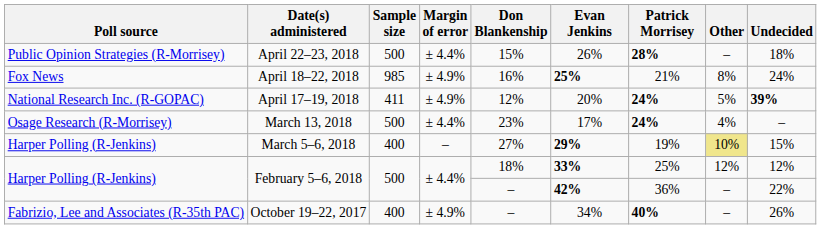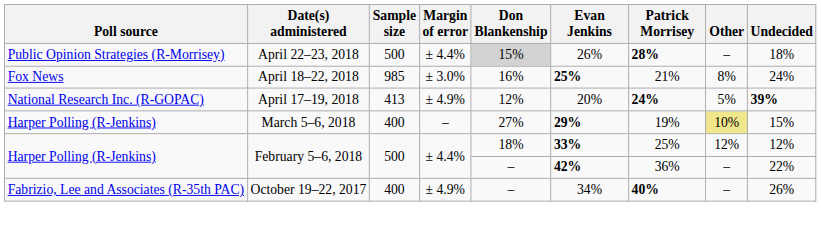 <table class="wikitable" style="font-size:90%">
 <tr valign=bottom>
 <th>Poll source</th>
 <th>Date(s)<br>administered</th>
 <th>Sample<br>size</th>
 <th>Margin<br>of error</th>
 <th style="width:75px;">Don<br>Blankenship</th>
 <th style="width:75px;">Evan<br>Jenkins</th>
 <th style="width:75px;">Patrick<br>Morrisey</th>
 <th>Other</th>
 <th>Undecided</th>
 </tr>
 <tr>
 <td><a href='#'>Public Opinion Strategies (R-Morrisey)</a></td>
 <td align=center>April 22–23, 2018</td>
 <td align=center>500</td>
 <td align=center>± 4.4%</td>
-<td align=center>15%</td>
+<td align=center style="background: lightgrey;">15%</td>
 <td align=center>26%</td>
 <td><strong>28%</strong></td>
 <td align=center>–</td>
 <td align=center>18%</td>
 </tr>
 <tr>
 <td><a href='#'>Fox News</a></td>
 <td align=center>April 18–22, 2018</td>
 <td align=center>985</td>
-<td align=center>± 4.9%</td>
+<td align=center>± 3.0%</td>
 <td align=center>16%</td>
 <td><strong>25%</strong></td>
 <td align=center>21%</td>
 <td align=center>8%</td>
 <td align=center>24%</td>
 </tr>
 <tr>
 <td><a href='#'>National Research Inc. (R-GOPAC)</a></td>
 <td align=center>April 17–19, 2018</td>
-<td align=center>411</td>
+<td align=center>413</td>
 <td align=center>± 4.9%</td>
 <td align=center>12%</td>
 <td align=center>20%</td>
 <td><strong>24%</strong></td>
 <td align=center>5%</td>
 <td><strong>39%</strong></td>
-</tr>
-<tr>
-<td><a href='#'>Osage Research (R-Morrisey)</a></td>
-<td align=center>March 13, 2018</td>
-<td align=center>500</td>
-<td align=center>± 4.4%</td>
-<td align=center>23%</td>
-<td align=center>17%</td>
-<td><strong>24%</strong></td>
-<td align=center>4%</td>
-<td align=center>–</td>
 </tr>
 <tr>
 <td><a href='#'>Harper Polling (R-Jenkins)</a></td>
 <td align=center>March 5–6, 2018</td>
 <td align=center>400</td>
 <td align=center>–</td>
 <td align=center>27%</td>
 <td><strong>29%</strong></td>
 <td align=center>19%</td>
 <td align=center style="background: khaki;">10%</td>
 <td align=center>15%</td>
 </tr>
 <tr>
 <td rowspan=2><a href='#'>Harper Polling (R-Jenkins)</a></td>
 <td rowspan=2 align=center>February 5–6, 2018</td>
 <td rowspan=2 align=center>500</td>
 <td rowspan=2 align=center>± 4.4%</td>
 <td align=center>18%</td>
 <td><strong>33%</strong></td>
 <td align=center>25%</td>
 <td align=center>12%</td>
 <td align=center>12%</td>
 </tr>
 <tr>
 <td align=center>–</td>
 <td><strong>42%</strong></td>
 <td align=center>36%</td>
 <td align=center>–</td>
 <td align=center>22%</td>
 </tr>
 <tr>
 <td><a href='#'>Fabrizio, Lee and Associates (R-35th PAC)</a></td>
 <td align=center>October 19–22, 2017</td>
 <td align=center>400</td>
 <td align=center>± 4.9%</td>
 <td align=center>–</td>
 <td align=center>34%</td>
 <td><strong>40%</strong></td>
 <td align=center>–</td>
 <td align=center>26%</td>
 </tr>
 </table>
